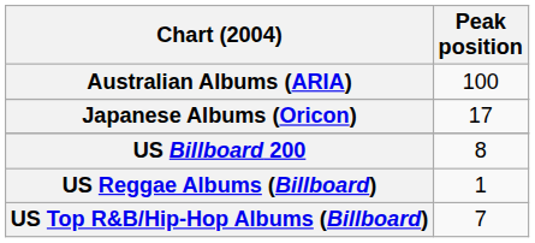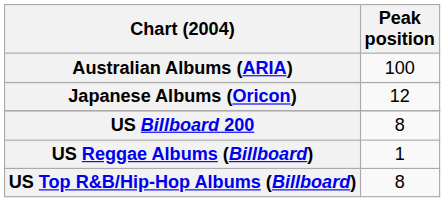 <table class="wikitable sortable plainrowheaders">
 <tr>
 <th scope="col">Chart (2004)</th>
 <th scope="col">Peak<br>position</th>
 </tr>
 <tr>
 <th scope="row">Australian Albums (<a href='#'>ARIA</a>)</th>
 <td align="center">100</td>
 </tr>
 <tr>
 </tr>
 <tr>
 </tr>
 <tr>
 </tr>
 <tr>
 </tr>
 <tr>
 </tr>
 <tr>
 <th scope="row">Japanese Albums (<a href='#'>Oricon</a>)</th>
-<td align="center">17</td>
+<td align="center">12</td>
 </tr>
 <tr>
 </tr>
 <tr>
 </tr>
 <tr>
 </tr>
 <tr>
 </tr>
 <tr>
 <th scope="row">US <a href='#'><em>Billboard</em> 200</a></th>
 <td align="center">8</td>
 </tr>
 <tr>
 <th scope="row">US <a href='#'>Reggae Albums</a> (<em><a href='#'>Billboard</a></em>)</th>
 <td align="center">1</td>
 </tr>
 <tr>
 <th scope="row">US <a href='#'>Top R&B/Hip-Hop Albums</a> (<em><a href='#'>Billboard</a></em>)</th>
-<td align="center">7</td>
+<td align="center">8</td>
 </tr>
 </table>
